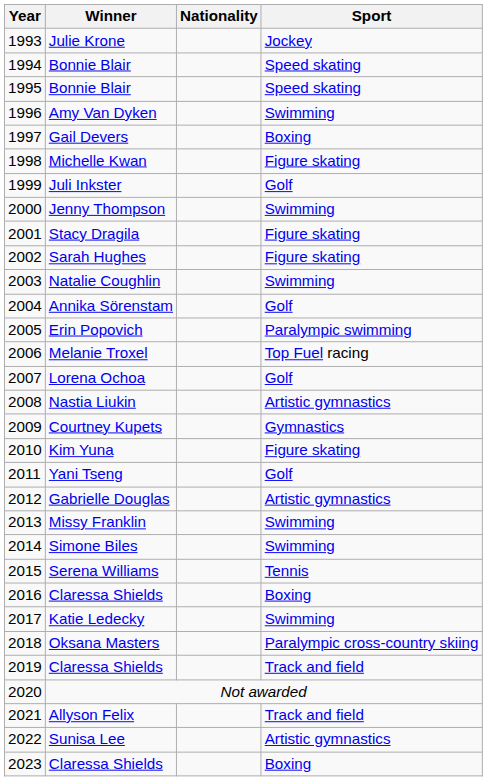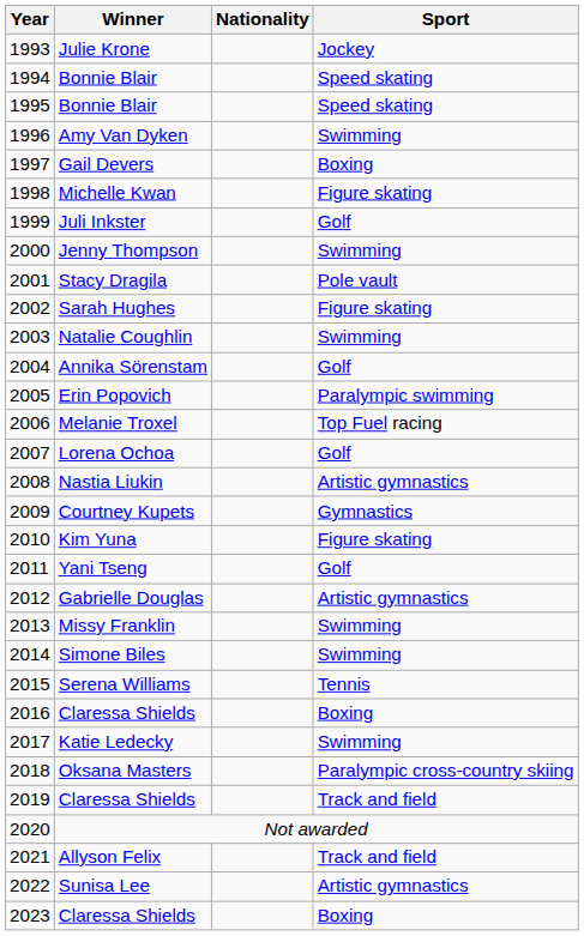 <table class="wikitable sortable">
 <tr>
 <th>Year</th>
 <th>Winner</th>
 <th>Nationality</th>
 <th>Sport</th>
 </tr>
 <tr>
 <td>1993</td>
 <td><a href='#'>Julie Krone</a></td>
 <td></td>
 <td><a href='#'>Jockey</a></td>
 </tr>
 <tr>
 <td>1994</td>
 <td><a href='#'>Bonnie Blair</a></td>
 <td></td>
 <td><a href='#'>Speed skating</a></td>
 </tr>
 <tr>
 <td>1995</td>
 <td><a href='#'>Bonnie Blair</a></td>
 <td></td>
 <td><a href='#'>Speed skating</a></td>
 </tr>
 <tr>
 <td>1996</td>
 <td><a href='#'>Amy Van Dyken</a></td>
 <td></td>
 <td><a href='#'>Swimming</a></td>
 </tr>
 <tr>
 <td>1997</td>
 <td><a href='#'>Gail Devers</a></td>
 <td></td>
 <td><a href='#'>Boxing</a></td>
 </tr>
 <tr>
 <td>1998</td>
 <td><a href='#'>Michelle Kwan</a></td>
 <td></td>
 <td><a href='#'>Figure skating</a></td>
 </tr>
 <tr>
 <td>1999</td>
 <td><a href='#'>Juli Inkster</a></td>
 <td></td>
 <td><a href='#'>Golf</a></td>
 </tr>
 <tr>
 <td>2000</td>
 <td><a href='#'>Jenny Thompson</a></td>
 <td></td>
 <td><a href='#'>Swimming</a></td>
 </tr>
 <tr>
 <td>2001</td>
 <td><a href='#'>Stacy Dragila</a></td>
 <td></td>
-<td><a href='#'>Figure skating</a></td>
+<td><a href='#'>Pole vault</a></td>
 </tr>
 <tr>
 <td>2002</td>
 <td><a href='#'>Sarah Hughes</a></td>
 <td></td>
 <td><a href='#'>Figure skating</a></td>
 </tr>
 <tr>
 <td>2003</td>
 <td><a href='#'>Natalie Coughlin</a></td>
 <td></td>
 <td><a href='#'>Swimming</a></td>
 </tr>
 <tr>
 <td>2004</td>
 <td><a href='#'>Annika Sörenstam</a></td>
 <td></td>
 <td><a href='#'>Golf</a></td>
 </tr>
 <tr>
 <td>2005</td>
 <td><a href='#'>Erin Popovich</a></td>
 <td></td>
 <td><a href='#'>Paralympic swimming</a></td>
 </tr>
 <tr>
 <td>2006</td>
 <td><a href='#'>Melanie Troxel</a></td>
 <td></td>
 <td><a href='#'>Top Fuel</a> racing</td>
 </tr>
 <tr>
 <td>2007</td>
 <td><a href='#'>Lorena Ochoa</a></td>
 <td></td>
 <td><a href='#'>Golf</a></td>
 </tr>
 <tr>
 <td>2008</td>
 <td><a href='#'>Nastia Liukin</a></td>
 <td></td>
 <td><a href='#'>Artistic gymnastics</a></td>
 </tr>
 <tr>
 <td>2009</td>
 <td><a href='#'>Courtney Kupets</a></td>
 <td></td>
 <td><a href='#'>Gymnastics</a></td>
 </tr>
 <tr>
 <td>2010</td>
 <td><a href='#'>Kim Yuna</a></td>
 <td></td>
 <td><a href='#'>Figure skating</a></td>
 </tr>
 <tr>
 <td>2011</td>
 <td><a href='#'>Yani Tseng</a></td>
 <td></td>
 <td><a href='#'>Golf</a></td>
 </tr>
 <tr>
 <td>2012</td>
 <td><a href='#'>Gabrielle Douglas</a></td>
 <td></td>
 <td><a href='#'>Artistic gymnastics</a></td>
 </tr>
 <tr>
 <td>2013</td>
 <td><a href='#'>Missy Franklin</a></td>
 <td></td>
 <td><a href='#'>Swimming</a></td>
 </tr>
 <tr>
 <td>2014</td>
 <td><a href='#'>Simone Biles</a></td>
 <td></td>
 <td><a href='#'>Swimming</a></td>
 </tr>
 <tr>
 <td>2015</td>
 <td><a href='#'>Serena Williams</a></td>
 <td></td>
 <td><a href='#'>Tennis</a></td>
 </tr>
 <tr>
 <td>2016</td>
 <td><a href='#'>Claressa Shields</a></td>
 <td></td>
 <td><a href='#'>Boxing</a></td>
 </tr>
 <tr>
 <td>2017</td>
 <td><a href='#'>Katie Ledecky</a></td>
 <td></td>
 <td><a href='#'>Swimming</a></td>
 </tr>
 <tr>
 <td>2018</td>
 <td><a href='#'>Oksana Masters</a></td>
 <td></td>
 <td><a href='#'>Paralympic cross-country skiing</a></td>
 </tr>
 <tr>
 <td>2019</td>
 <td><a href='#'>Claressa Shields</a></td>
 <td></td>
 <td><a href='#'>Track and field</a></td>
 </tr>
 <tr>
 <td>2020</td>
 <td colspan=3 align=center><em>Not awarded</em></td>
 </tr>
 <tr>
 <td>2021</td>
 <td><a href='#'>Allyson Felix</a></td>
 <td></td>
 <td><a href='#'>Track and field</a></td>
 </tr>
 <tr>
 <td>2022</td>
 <td><a href='#'>Sunisa Lee</a></td>
 <td></td>
 <td><a href='#'>Artistic gymnastics</a></td>
 </tr>
 <tr>
 <td>2023</td>
 <td><a href='#'>Claressa Shields</a></td>
 <td></td>
 <td><a href='#'>Boxing</a></td>
 </tr>
 </table>
